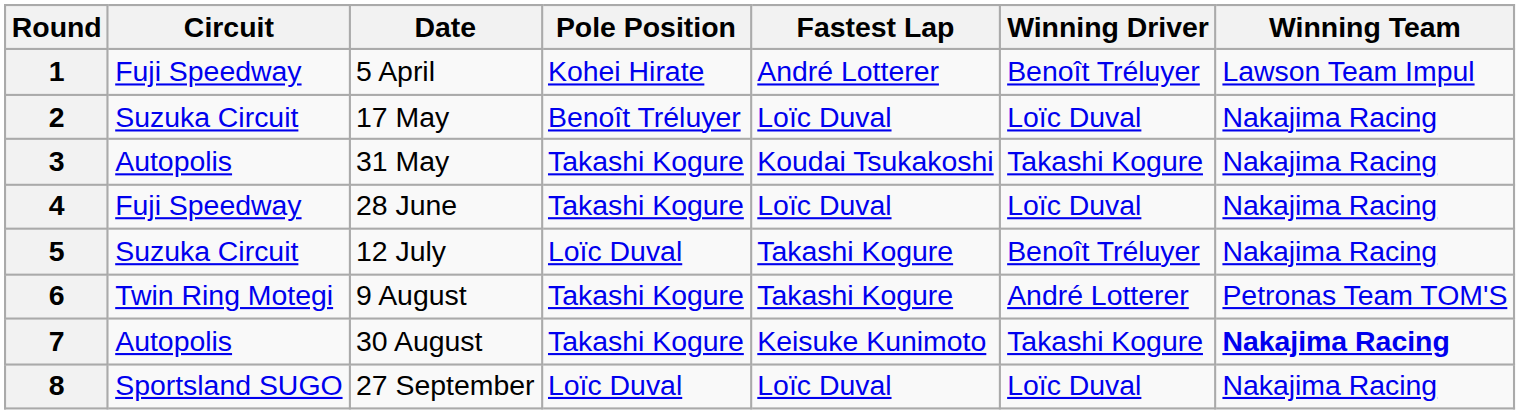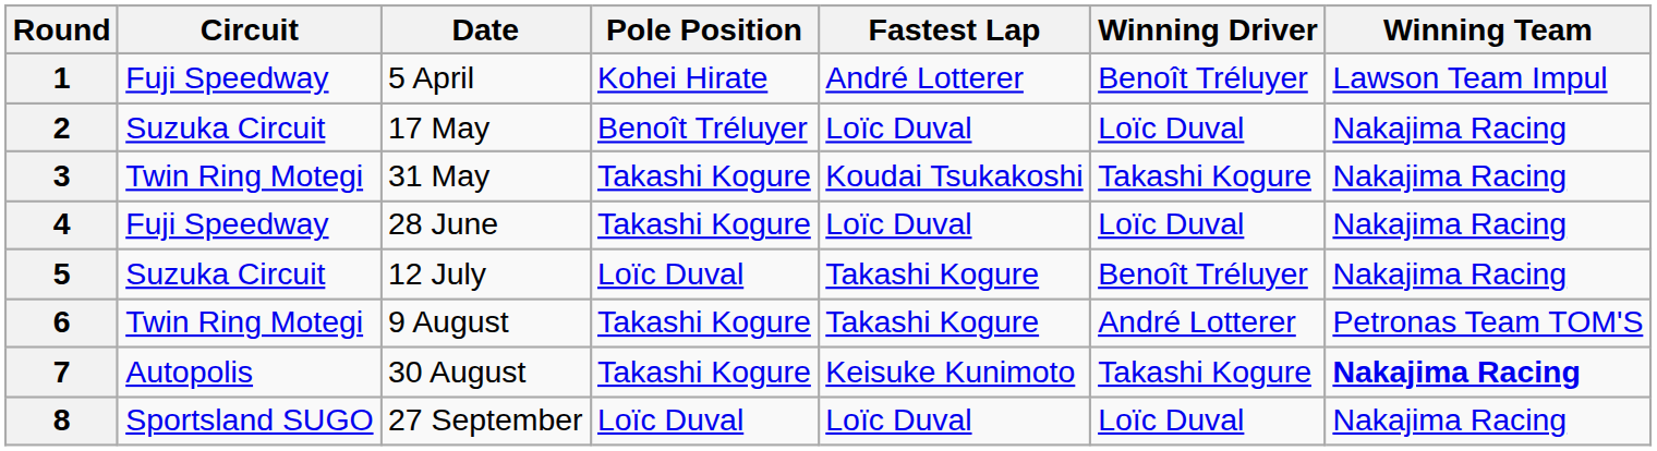 <table class="wikitable" style="font-size:85%">
 <tr>
 <th>Round</th>
 <th>Circuit</th>
 <th>Date</th>
 <th>Pole Position</th>
 <th>Fastest Lap</th>
 <th>Winning Driver</th>
 <th>Winning Team</th>
 </tr>
 <tr>
 <th>1</th>
 <td><a href='#'>Fuji Speedway</a></td>
 <td>5 April</td>
 <td> <a href='#'>Kohei Hirate</a></td>
 <td> <a href='#'>André Lotterer</a></td>
 <td> <a href='#'>Benoît Tréluyer</a></td>
 <td><a href='#'>Lawson Team Impul</a></td>
 </tr>
 <tr>
 <th>2</th>
 <td><a href='#'>Suzuka Circuit</a></td>
 <td>17 May</td>
 <td> <a href='#'>Benoît Tréluyer</a></td>
 <td> <a href='#'>Loïc Duval</a></td>
 <td> <a href='#'>Loïc Duval</a></td>
 <td><a href='#'>Nakajima Racing</a></td>
 </tr>
 <tr>
 <th>3</th>
-<td><a href='#'>Autopolis</a></td>
+<td><a href='#'>Twin Ring Motegi</a></td>
 <td>31 May</td>
 <td> <a href='#'>Takashi Kogure</a></td>
 <td> <a href='#'>Koudai Tsukakoshi</a></td>
 <td> <a href='#'>Takashi Kogure</a></td>
 <td><a href='#'>Nakajima Racing</a></td>
 </tr>
 <tr>
 <th>4</th>
 <td><a href='#'>Fuji Speedway</a></td>
 <td>28 June</td>
 <td> <a href='#'>Takashi Kogure</a></td>
 <td> <a href='#'>Loïc Duval</a></td>
 <td> <a href='#'>Loïc Duval</a></td>
 <td><a href='#'>Nakajima Racing</a></td>
 </tr>
 <tr>
 <th>5</th>
 <td><a href='#'>Suzuka Circuit</a></td>
 <td>12 July</td>
 <td> <a href='#'>Loïc Duval</a></td>
 <td> <a href='#'>Takashi Kogure</a></td>
 <td> <a href='#'>Benoît Tréluyer</a></td>
 <td><a href='#'>Nakajima Racing</a></td>
 </tr>
 <tr>
 <th>6</th>
 <td><a href='#'>Twin Ring Motegi</a></td>
 <td>9 August</td>
 <td> <a href='#'>Takashi Kogure</a></td>
 <td> <a href='#'>Takashi Kogure</a></td>
 <td> <a href='#'>André Lotterer</a></td>
 <td><a href='#'>Petronas Team TOM'S</a></td>
 </tr>
 <tr>
 <th>7</th>
 <td><a href='#'>Autopolis</a></td>
 <td>30 August</td>
 <td> <a href='#'>Takashi Kogure</a></td>
 <td> <a href='#'>Keisuke Kunimoto</a></td>
 <td> <a href='#'>Takashi Kogure</a></td>
 <td><strong><a href='#'>Nakajima Racing</a></strong></td>
 </tr>
 <tr>
 <th>8</th>
 <td><a href='#'>Sportsland SUGO</a></td>
 <td>27 September</td>
 <td> <a href='#'>Loïc Duval</a></td>
 <td> <a href='#'>Loïc Duval</a></td>
 <td> <a href='#'>Loïc Duval</a></td>
 <td><a href='#'>Nakajima Racing</a></td>
 </tr>
 </table>
